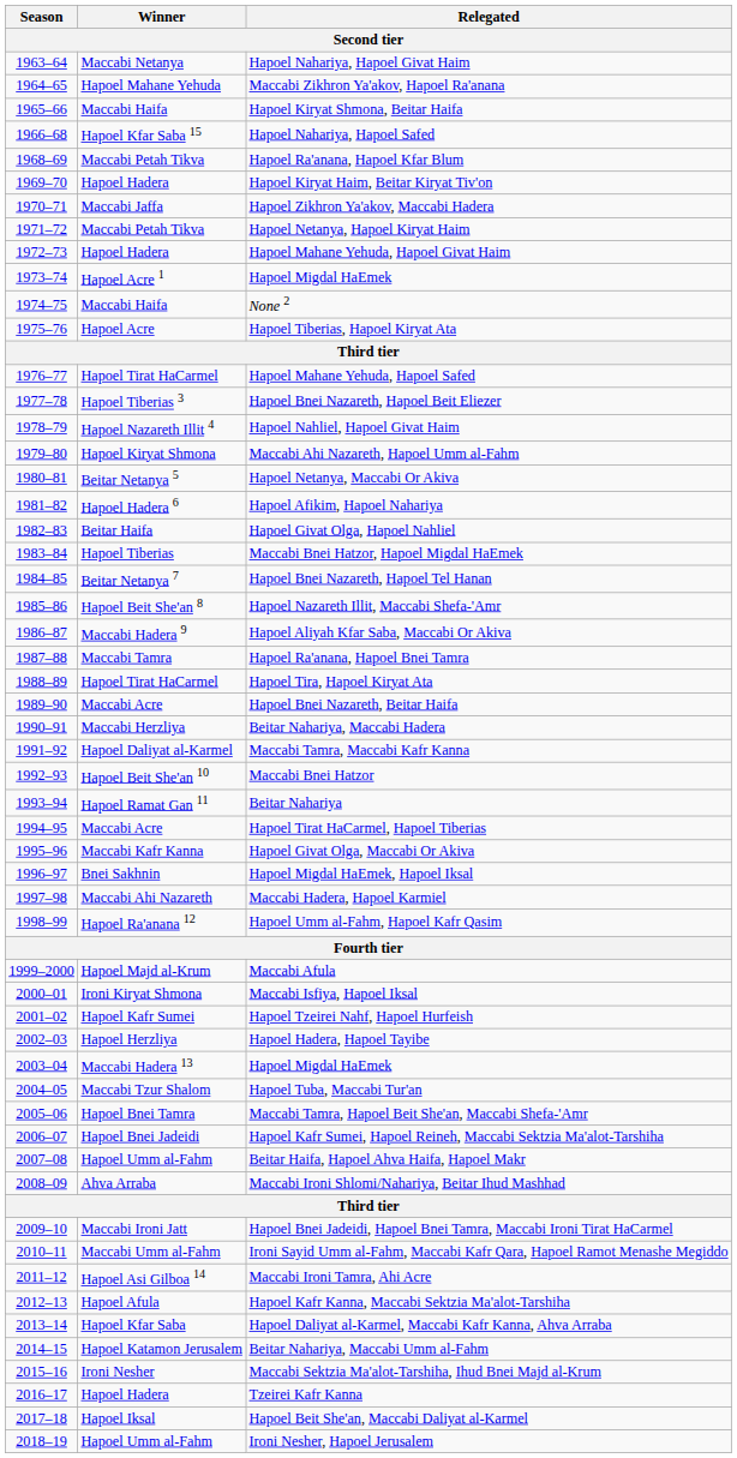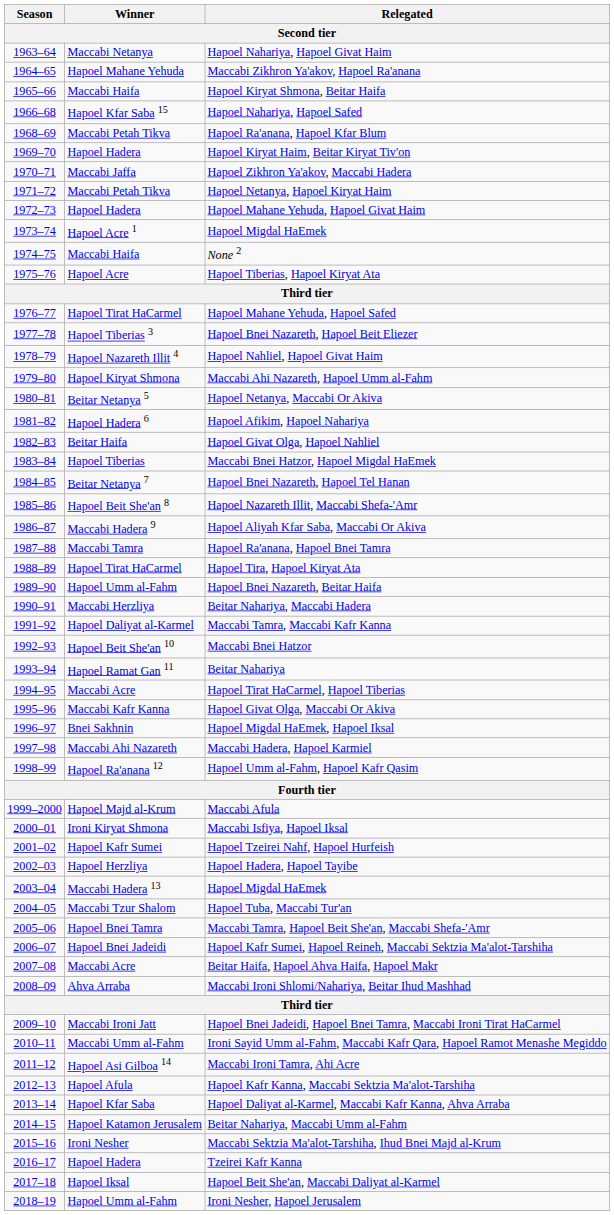 <table class="wikitable" style="text-align:left;">
 <tr>
 <th>Season</th>
 <th>Winner</th>
 <th>Relegated</th>
 </tr>
 <tr>
 <th colspan=3>Second tier</th>
 </tr>
 <tr>
 <td align="center"><a href='#'>1963–64</a></td>
 <td><a href='#'>Maccabi Netanya</a></td>
 <td><a href='#'>Hapoel Nahariya</a>, <a href='#'>Hapoel Givat Haim</a></td>
 </tr>
 <tr>
 <td align="center"><a href='#'>1964–65</a></td>
 <td><a href='#'>Hapoel Mahane Yehuda</a></td>
 <td><a href='#'>Maccabi Zikhron Ya'akov</a>, <a href='#'>Hapoel Ra'anana</a></td>
 </tr>
 <tr>
 <td align="center"><a href='#'>1965–66</a></td>
 <td><a href='#'>Maccabi Haifa</a></td>
 <td><a href='#'>Hapoel Kiryat Shmona</a>, <a href='#'>Beitar Haifa</a></td>
 </tr>
 <tr>
 <td align="center"><a href='#'>1966–68</a></td>
 <td><a href='#'>Hapoel Kfar Saba</a> <sup>15</sup></td>
 <td><a href='#'>Hapoel Nahariya</a>, <a href='#'>Hapoel Safed</a></td>
 </tr>
 <tr>
 <td align="center"><a href='#'>1968–69</a></td>
 <td><a href='#'>Maccabi Petah Tikva</a></td>
 <td><a href='#'>Hapoel Ra'anana</a>, <a href='#'>Hapoel Kfar Blum</a></td>
 </tr>
 <tr>
 <td align="center"><a href='#'>1969–70</a></td>
 <td><a href='#'>Hapoel Hadera</a></td>
 <td><a href='#'>Hapoel Kiryat Haim</a>, <a href='#'>Beitar Kiryat Tiv'on</a></td>
 </tr>
 <tr>
 <td align="center"><a href='#'>1970–71</a></td>
 <td><a href='#'>Maccabi Jaffa</a></td>
 <td><a href='#'>Hapoel Zikhron Ya'akov</a>, <a href='#'>Maccabi Hadera</a></td>
 </tr>
 <tr>
 <td align="center"><a href='#'>1971–72</a></td>
 <td><a href='#'>Maccabi Petah Tikva</a></td>
 <td><a href='#'>Hapoel Netanya</a>, <a href='#'>Hapoel Kiryat Haim</a></td>
 </tr>
 <tr>
 <td align="center"><a href='#'>1972–73</a></td>
 <td><a href='#'>Hapoel Hadera</a></td>
 <td><a href='#'>Hapoel Mahane Yehuda</a>, <a href='#'>Hapoel Givat Haim</a></td>
 </tr>
 <tr>
 <td align="center"><a href='#'>1973–74</a></td>
 <td><a href='#'>Hapoel Acre</a> <sup>1</sup></td>
 <td><a href='#'>Hapoel Migdal HaEmek</a></td>
 </tr>
 <tr>
 <td align="center"><a href='#'>1974–75</a></td>
 <td><a href='#'>Maccabi Haifa</a></td>
 <td><em>None</em> <sup>2</sup></td>
 </tr>
 <tr>
 <td align="center"><a href='#'>1975–76</a></td>
 <td><a href='#'>Hapoel Acre</a></td>
 <td><a href='#'>Hapoel Tiberias</a>, <a href='#'>Hapoel Kiryat Ata</a></td>
 </tr>
 <tr>
 <th colspan=3>Third tier</th>
 </tr>
 <tr>
 <td align="center"><a href='#'>1976–77</a></td>
 <td><a href='#'>Hapoel Tirat HaCarmel</a></td>
 <td><a href='#'>Hapoel Mahane Yehuda</a>, <a href='#'>Hapoel Safed</a></td>
 </tr>
 <tr>
 <td align="center"><a href='#'>1977–78</a></td>
 <td><a href='#'>Hapoel Tiberias</a> <sup>3</sup></td>
 <td><a href='#'>Hapoel Bnei Nazareth</a>, <a href='#'>Hapoel Beit Eliezer</a></td>
 </tr>
 <tr>
 <td align="center"><a href='#'>1978–79</a></td>
 <td><a href='#'>Hapoel Nazareth Illit</a> <sup>4</sup></td>
 <td><a href='#'>Hapoel Nahliel</a>, <a href='#'>Hapoel Givat Haim</a></td>
 </tr>
 <tr>
 <td align="center"><a href='#'>1979–80</a></td>
 <td><a href='#'>Hapoel Kiryat Shmona</a></td>
 <td><a href='#'>Maccabi Ahi Nazareth</a>, <a href='#'>Hapoel Umm al-Fahm</a></td>
 </tr>
 <tr>
 <td align="center"><a href='#'>1980–81</a></td>
 <td><a href='#'>Beitar Netanya</a> <sup>5</sup></td>
 <td><a href='#'>Hapoel Netanya</a>, <a href='#'>Maccabi Or Akiva</a></td>
 </tr>
 <tr>
 <td align="center"><a href='#'>1981–82</a></td>
 <td><a href='#'>Hapoel Hadera</a> <sup>6</sup></td>
 <td><a href='#'>Hapoel Afikim</a>, <a href='#'>Hapoel Nahariya</a></td>
 </tr>
 <tr>
 <td align="center"><a href='#'>1982–83</a></td>
 <td><a href='#'>Beitar Haifa</a></td>
 <td><a href='#'>Hapoel Givat Olga</a>, <a href='#'>Hapoel Nahliel</a></td>
 </tr>
 <tr>
 <td align="center"><a href='#'>1983–84</a></td>
 <td><a href='#'>Hapoel Tiberias</a></td>
 <td><a href='#'>Maccabi Bnei Hatzor</a>, <a href='#'>Hapoel Migdal HaEmek</a></td>
 </tr>
 <tr>
 <td align="center"><a href='#'>1984–85</a></td>
 <td><a href='#'>Beitar Netanya</a> <sup>7</sup></td>
 <td><a href='#'>Hapoel Bnei Nazareth</a>, <a href='#'>Hapoel Tel Hanan</a></td>
 </tr>
 <tr>
 <td align="center"><a href='#'>1985–86</a></td>
 <td><a href='#'>Hapoel Beit She'an</a> <sup>8</sup></td>
 <td><a href='#'>Hapoel Nazareth Illit</a>, <a href='#'>Maccabi Shefa-'Amr</a></td>
 </tr>
 <tr>
 <td align="center"><a href='#'>1986–87</a></td>
 <td><a href='#'>Maccabi Hadera</a> <sup>9</sup></td>
 <td><a href='#'>Hapoel Aliyah Kfar Saba</a>, <a href='#'>Maccabi Or Akiva</a></td>
 </tr>
 <tr>
 <td align="center"><a href='#'>1987–88</a></td>
 <td><a href='#'>Maccabi Tamra</a></td>
 <td><a href='#'>Hapoel Ra'anana</a>, <a href='#'>Hapoel Bnei Tamra</a></td>
 </tr>
 <tr>
 <td align="center"><a href='#'>1988–89</a></td>
 <td><a href='#'>Hapoel Tirat HaCarmel</a></td>
 <td><a href='#'>Hapoel Tira</a>, <a href='#'>Hapoel Kiryat Ata</a></td>
 </tr>
 <tr>
 <td align="center"><a href='#'>1989–90</a></td>
-<td><a href='#'>Maccabi Acre</a></td>
+<td><a href='#'>Hapoel Umm al-Fahm</a></td>
 <td><a href='#'>Hapoel Bnei Nazareth</a>, <a href='#'>Beitar Haifa</a></td>
 </tr>
 <tr>
 <td align="center"><a href='#'>1990–91</a></td>
 <td><a href='#'>Maccabi Herzliya</a></td>
 <td><a href='#'>Beitar Nahariya</a>, <a href='#'>Maccabi Hadera</a></td>
 </tr>
 <tr>
 <td align="center"><a href='#'>1991–92</a></td>
 <td><a href='#'>Hapoel Daliyat al-Karmel</a></td>
 <td><a href='#'>Maccabi Tamra</a>, <a href='#'>Maccabi Kafr Kanna</a></td>
 </tr>
 <tr>
 <td align="center"><a href='#'>1992–93</a></td>
 <td><a href='#'>Hapoel Beit She'an</a> <sup>10</sup></td>
 <td><a href='#'>Maccabi Bnei Hatzor</a></td>
 </tr>
 <tr>
 <td align="center"><a href='#'>1993–94</a></td>
 <td><a href='#'>Hapoel Ramat Gan</a> <sup>11</sup></td>
 <td><a href='#'>Beitar Nahariya</a></td>
 </tr>
 <tr>
 <td align="center"><a href='#'>1994–95</a></td>
 <td><a href='#'>Maccabi Acre</a></td>
 <td><a href='#'>Hapoel Tirat HaCarmel</a>, <a href='#'>Hapoel Tiberias</a></td>
 </tr>
 <tr>
 <td align="center"><a href='#'>1995–96</a></td>
 <td><a href='#'>Maccabi Kafr Kanna</a></td>
 <td><a href='#'>Hapoel Givat Olga</a>, <a href='#'>Maccabi Or Akiva</a></td>
 </tr>
 <tr>
 <td align="center"><a href='#'>1996–97</a></td>
 <td><a href='#'>Bnei Sakhnin</a></td>
 <td><a href='#'>Hapoel Migdal HaEmek</a>, <a href='#'>Hapoel Iksal</a></td>
 </tr>
 <tr>
 <td align="center"><a href='#'>1997–98</a></td>
 <td><a href='#'>Maccabi Ahi Nazareth</a></td>
 <td><a href='#'>Maccabi Hadera</a>, <a href='#'>Hapoel Karmiel</a></td>
 </tr>
 <tr>
 <td align="center"><a href='#'>1998–99</a></td>
 <td><a href='#'>Hapoel Ra'anana</a> <sup>12</sup></td>
 <td><a href='#'>Hapoel Umm al-Fahm</a>, <a href='#'>Hapoel Kafr Qasim</a></td>
 </tr>
 <tr>
 <th colspan=3>Fourth tier</th>
 </tr>
 <tr>
 <td align="center"><a href='#'>1999–2000</a></td>
 <td><a href='#'>Hapoel Majd al-Krum</a></td>
 <td><a href='#'>Maccabi Afula</a></td>
 </tr>
 <tr>
 <td align="center"><a href='#'>2000–01</a></td>
 <td><a href='#'>Ironi Kiryat Shmona</a></td>
 <td><a href='#'>Maccabi Isfiya</a>, <a href='#'>Hapoel Iksal</a></td>
 </tr>
 <tr>
 <td align="center"><a href='#'>2001–02</a></td>
 <td><a href='#'>Hapoel Kafr Sumei</a></td>
 <td><a href='#'>Hapoel Tzeirei Nahf</a>, <a href='#'>Hapoel Hurfeish</a></td>
 </tr>
 <tr>
 <td align="center"><a href='#'>2002–03</a></td>
 <td><a href='#'>Hapoel Herzliya</a></td>
 <td><a href='#'>Hapoel Hadera</a>, <a href='#'>Hapoel Tayibe</a></td>
 </tr>
 <tr>
 <td align="center"><a href='#'>2003–04</a></td>
 <td><a href='#'>Maccabi Hadera</a> <sup>13</sup></td>
 <td><a href='#'>Hapoel Migdal HaEmek</a></td>
 </tr>
 <tr>
 <td align="center"><a href='#'>2004–05</a></td>
 <td><a href='#'>Maccabi Tzur Shalom</a></td>
 <td><a href='#'>Hapoel Tuba</a>, <a href='#'>Maccabi Tur'an</a></td>
 </tr>
 <tr>
 <td align="center"><a href='#'>2005–06</a></td>
 <td><a href='#'>Hapoel Bnei Tamra</a></td>
 <td><a href='#'>Maccabi Tamra</a>, <a href='#'>Hapoel Beit She'an</a>, <a href='#'>Maccabi Shefa-'Amr</a></td>
 </tr>
 <tr>
 <td align="center"><a href='#'>2006–07</a></td>
 <td><a href='#'>Hapoel Bnei Jadeidi</a></td>
 <td><a href='#'>Hapoel Kafr Sumei</a>, <a href='#'>Hapoel Reineh</a>, <a href='#'>Maccabi Sektzia Ma'alot-Tarshiha</a></td>
 </tr>
 <tr>
 <td align="center"><a href='#'>2007–08</a></td>
-<td><a href='#'>Hapoel Umm al-Fahm</a></td>
+<td><a href='#'>Maccabi Acre</a></td>
 <td><a href='#'>Beitar Haifa</a>, <a href='#'>Hapoel Ahva Haifa</a>, <a href='#'>Hapoel Makr</a></td>
 </tr>
 <tr>
 <td align="center"><a href='#'>2008–09</a></td>
 <td><a href='#'>Ahva Arraba</a></td>
 <td><a href='#'>Maccabi Ironi Shlomi/Nahariya</a>, <a href='#'>Beitar Ihud Mashhad</a></td>
 </tr>
 <tr>
 <th colspan=3>Third tier</th>
 </tr>
 <tr>
 <td align="center"><a href='#'>2009–10</a></td>
 <td><a href='#'>Maccabi Ironi Jatt</a></td>
 <td><a href='#'>Hapoel Bnei Jadeidi</a>, <a href='#'>Hapoel Bnei Tamra</a>, <a href='#'>Maccabi Ironi Tirat HaCarmel</a></td>
 </tr>
 <tr>
 <td align=center><a href='#'>2010–11</a></td>
 <td><a href='#'>Maccabi Umm al-Fahm</a></td>
 <td><a href='#'>Ironi Sayid Umm al-Fahm</a>, <a href='#'>Maccabi Kafr Qara</a>, <a href='#'>Hapoel Ramot Menashe Megiddo</a></td>
 </tr>
 <tr>
 <td align=center><a href='#'>2011–12</a></td>
 <td><a href='#'>Hapoel Asi Gilboa</a> <sup>14</sup></td>
 <td><a href='#'>Maccabi Ironi Tamra</a>, <a href='#'>Ahi Acre</a></td>
 </tr>
 <tr>
 <td align=center><a href='#'>2012–13</a></td>
 <td><a href='#'>Hapoel Afula</a></td>
 <td><a href='#'>Hapoel Kafr Kanna</a>, <a href='#'>Maccabi Sektzia Ma'alot-Tarshiha</a></td>
 </tr>
 <tr>
 <td align=center><a href='#'>2013–14</a></td>
 <td><a href='#'>Hapoel Kfar Saba</a></td>
 <td><a href='#'>Hapoel Daliyat al-Karmel</a>, <a href='#'>Maccabi Kafr Kanna</a>, <a href='#'>Ahva Arraba</a></td>
 </tr>
 <tr>
 <td align=center><a href='#'>2014–15</a></td>
 <td><a href='#'>Hapoel Katamon Jerusalem</a></td>
 <td><a href='#'>Beitar Nahariya</a>, <a href='#'>Maccabi Umm al-Fahm</a></td>
 </tr>
 <tr>
 <td align=center><a href='#'>2015–16</a></td>
 <td><a href='#'>Ironi Nesher</a></td>
 <td><a href='#'>Maccabi Sektzia Ma'alot-Tarshiha</a>, <a href='#'>Ihud Bnei Majd al-Krum</a></td>
 </tr>
 <tr>
 <td align=center><a href='#'>2016–17</a></td>
 <td><a href='#'>Hapoel Hadera</a></td>
 <td><a href='#'>Tzeirei Kafr Kanna</a></td>
 </tr>
 <tr>
 <td align=center><a href='#'>2017–18</a></td>
 <td><a href='#'>Hapoel Iksal</a></td>
 <td><a href='#'>Hapoel Beit She'an</a>, <a href='#'>Maccabi Daliyat al-Karmel</a></td>
 </tr>
 <tr>
 <td align=center><a href='#'>2018–19</a></td>
 <td><a href='#'>Hapoel Umm al-Fahm</a></td>
 <td><a href='#'>Ironi Nesher</a>, <a href='#'>Hapoel Jerusalem</a></td>
 </tr>
 </table>
